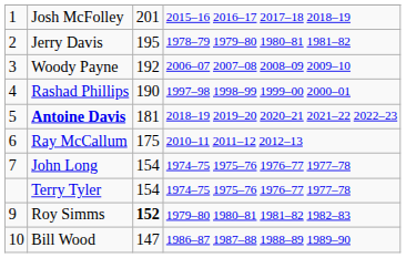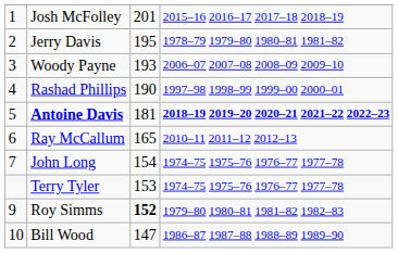 <table class="wikitable">
 <tr>
 </tr>
 <tr>
 <td>1</td>
 <td>Josh McFolley</td>
 <td>201</td>
 <td style="font-size:80%;"><a href='#'>2015–16</a> <a href='#'>2016–17</a> <a href='#'>2017–18</a> <a href='#'>2018–19</a></td>
 </tr>
 <tr>
 <td>2</td>
 <td>Jerry Davis</td>
 <td>195</td>
 <td style="font-size:80%;"><a href='#'>1978–79</a> <a href='#'>1979–80</a> <a href='#'>1980–81</a> <a href='#'>1981–82</a></td>
 </tr>
 <tr>
 <td>3</td>
 <td>Woody Payne</td>
-<td>192</td>
+<td>193</td>
 <td style="font-size:80%;"><a href='#'>2006–07</a> <a href='#'>2007–08</a> <a href='#'>2008–09</a> <a href='#'>2009–10</a></td>
 </tr>
 <tr>
 <td>4</td>
 <td><a href='#'>Rashad Phillips</a></td>
 <td>190</td>
 <td style="font-size:80%;"><a href='#'>1997–98</a> <a href='#'>1998–99</a> <a href='#'>1999–00</a> <a href='#'>2000–01</a></td>
 </tr>
 <tr>
 <td>5</td>
 <td><strong><a href='#'>Antoine Davis</a></strong></td>
 <td>181</td>
-<td style="font-size:80%;"><a href='#'>2018–19</a> <a href='#'>2019–20</a> <a href='#'>2020–21</a> <a href='#'>2021–22</a> <a href='#'>2022–23</a></td>
+<td style="font-size:80%;"><strong><a href='#'>2018–19</a> <a href='#'>2019–20</a> <a href='#'>2020–21</a> <a href='#'>2021–22</a> <a href='#'>2022–23</a></strong></td>
 </tr>
 <tr>
 <td>6</td>
 <td><a href='#'>Ray McCallum</a></td>
-<td>175</td>
+<td>165</td>
 <td style="font-size:80%;"><a href='#'>2010–11</a> <a href='#'>2011–12</a> <a href='#'>2012–13</a></td>
 </tr>
 <tr>
 <td>7</td>
 <td><a href='#'>John Long</a></td>
 <td>154</td>
 <td style="font-size:80%;"><a href='#'>1974–75</a> <a href='#'>1975–76</a> <a href='#'>1976–77</a> <a href='#'>1977–78</a></td>
 </tr>
 <tr>
 <td></td>
 <td><a href='#'>Terry Tyler</a></td>
-<td>154</td>
+<td>153</td>
 <td style="font-size:80%;"><a href='#'>1974–75</a> <a href='#'>1975–76</a> <a href='#'>1976–77</a> <a href='#'>1977–78</a></td>
 </tr>
 <tr>
 <td>9</td>
 <td>Roy Simms</td>
 <td><strong>152</strong></td>
 <td style="font-size:80%;"><a href='#'>1979–80</a> <a href='#'>1980–81</a> <a href='#'>1981–82</a> <a href='#'>1982–83</a></td>
 </tr>
 <tr>
 <td>10</td>
 <td>Bill Wood</td>
 <td>147</td>
 <td style="font-size:80%;"><a href='#'>1986–87</a> <a href='#'>1987–88</a> <a href='#'>1988–89</a> <a href='#'>1989–90</a></td>
 </tr>
 </table>
